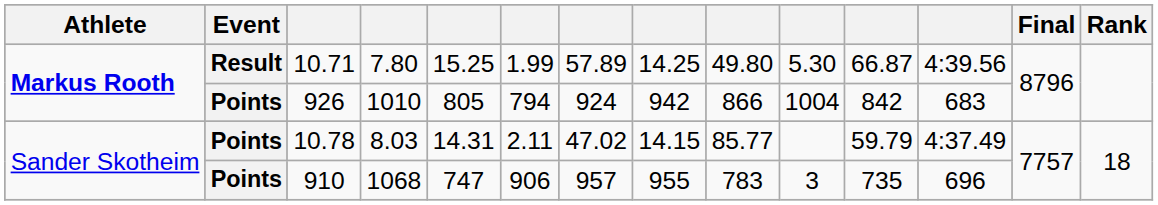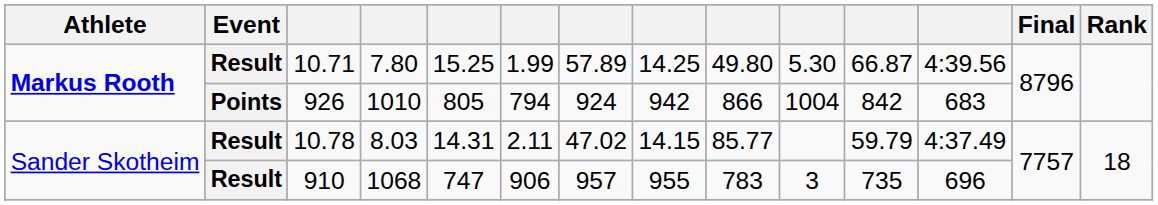 <table class=wikitable style="font-size:90%;">
 <tr>
 <th>Athlete</th>
 <th>Event</th>
 <th></th>
 <th></th>
 <th></th>
 <th></th>
 <th></th>
 <th></th>
 <th></th>
 <th></th>
 <th></th>
 <th></th>
 <th>Final</th>
 <th>Rank</th>
 </tr>
 <tr align=center>
 <td rowspan=2 align=left><strong><a href='#'>Markus Rooth</a></strong></td>
 <th style="font-size:95%">Result</th>
 <td>10.71</td>
 <td>7.80</td>
 <td>15.25</td>
 <td>1.99</td>
 <td>57.89</td>
 <td>14.25</td>
 <td>49.80</td>
 <td>5.30</td>
 <td>66.87</td>
 <td>4:39.56</td>
 <td rowspan=2>8796</td>
 <td rowspan=2></td>
 </tr>
 <tr align=center>
 <th style="font-size:95%">Points</th>
 <td>926</td>
 <td>1010</td>
 <td>805</td>
 <td>794</td>
 <td>924</td>
 <td>942</td>
 <td>866</td>
 <td>1004</td>
 <td>842</td>
 <td>683</td>
 </tr>
 <tr align=center>
 <td rowspan=2 align=left><a href='#'>Sander Skotheim</a></td>
-<th style="font-size:95%">Points</th>
+<th style="font-size:95%">Result</th>
 <td>10.78</td>
 <td>8.03</td>
 <td>14.31</td>
 <td>2.11</td>
 <td>47.02</td>
 <td>14.15</td>
 <td>85.77</td>
 <td><strong></strong></td>
 <td>59.79</td>
 <td>4:37.49</td>
 <td rowspan=2>7757</td>
 <td rowspan=2>18</td>
 </tr>
 <tr align=center>
-<th style="font-size:95%">Points</th>
+<th style="font-size:95%">Result</th>
 <td>910</td>
 <td>1068</td>
 <td>747</td>
 <td>906</td>
 <td>957</td>
 <td>955</td>
 <td>783</td>
 <td>3</td>
 <td>735</td>
 <td>696</td>
 </tr>
 </table>
